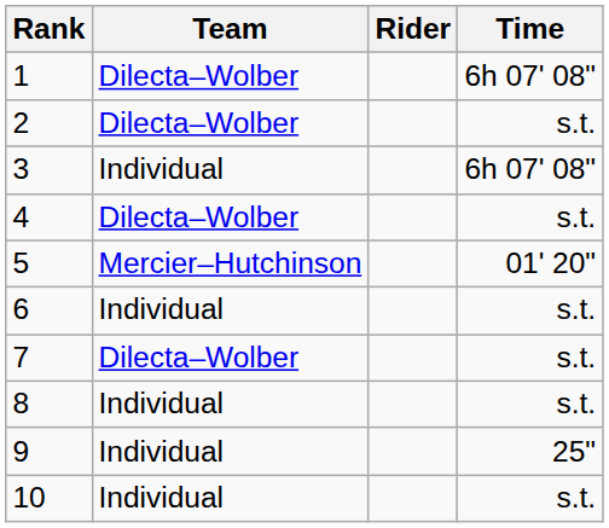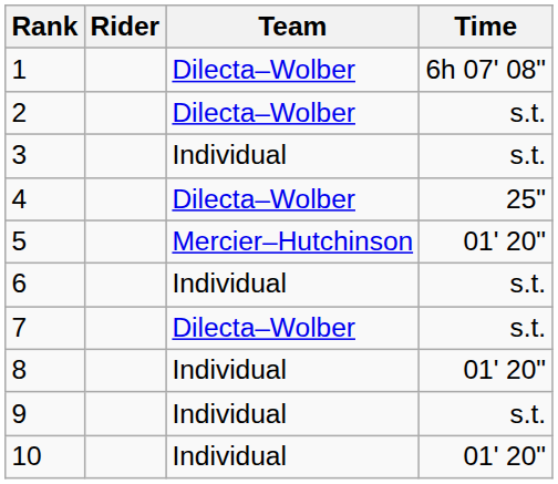 <table class="wikitable">
 <tr>
 <th scope="col">Rank</th>
+<th scope="col">Rider</th>
 <th scope="col">Team</th>
-<th scope="col">Rider</th>
 <th scope="col">Time</th>
 </tr>
 <tr>
 <td>1</td>
+<td></td>
 <td><a href='#'>Dilecta–Wolber</a></td>
-<td></td>
 <td>6h 07' 08"</td>
 </tr>
 <tr>
 <td>2</td>
+<td></td>
 <td><a href='#'>Dilecta–Wolber</a></td>
-<td></td>
 <td align=right>s.t.</td>
 </tr>
 <tr>
 <td>3</td>
+<td></td>
 <td>Individual</td>
-<td></td>
-<td>6h 07' 08"</td>
+<td align=right>s.t.</td>
 </tr>
 <tr>
 <td>4</td>
+<td></td>
 <td><a href='#'>Dilecta–Wolber</a></td>
-<td></td>
-<td align=right>s.t.</td>
+<td align=right>25"</td>
 </tr>
 <tr>
 <td>5</td>
+<td></td>
 <td><a href='#'>Mercier–Hutchinson</a></td>
-<td></td>
 <td align=right>01' 20"</td>
 </tr>
 <tr>
 <td>6</td>
+<td></td>
 <td>Individual</td>
-<td></td>
 <td align=right>s.t.</td>
 </tr>
 <tr>
 <td>7</td>
+<td></td>
 <td><a href='#'>Dilecta–Wolber</a></td>
-<td></td>
 <td align=right>s.t.</td>
 </tr>
 <tr>
 <td>8</td>
+<td></td>
 <td>Individual</td>
+<td align=right>01' 20"</td>
+</tr>
+<tr>
+<td>9</td>
 <td></td>
+<td>Individual</td>
 <td align=right>s.t.</td>
 </tr>
 <tr>
-<td>9</td>
+<td>10</td>
+<td></td>
 <td>Individual</td>
-<td></td>
-<td align=right>25"</td>
-</tr>
-<tr>
-<td>10</td>
-<td>Individual</td>
-<td></td>
-<td align=right>s.t.</td>
+<td align=right>01' 20"</td>
 </tr>
 </table>
